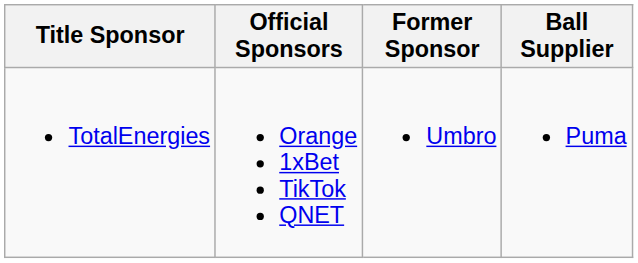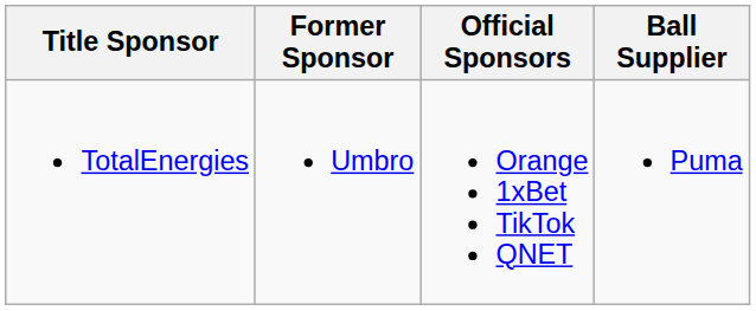 <table class="wikitable" style="width:25%">
 <tr>
 <th>Title Sponsor</th>
+<th>Former Sponsor</th>
 <th>Official Sponsors</th>
-<th>Former Sponsor</th>
 <th>Ball Supplier</th>
 </tr>
 <tr>
 <td style="vertical-align:top;"><br><ul><li><a href='#'>TotalEnergies</a></li></ul></td>
+<td style="vertical-align:top;"><br><ul><li><a href='#'>Umbro</a></li></ul></td>
 <td style="vertical-align:top;"><br><ul><li><a href='#'>Orange</a></li><li><a href='#'>1xBet</a></li><li><a href='#'>TikTok</a></li><li><a href='#'>QNET</a></li></ul></td>
-<td style="vertical-align:top;"><br><ul><li><a href='#'>Umbro</a></li></ul></td>
 <td style="vertical-align:top;"><br><ul><li><a href='#'>Puma</a></li></ul></td>
 </tr>
 </table>
